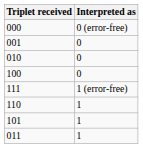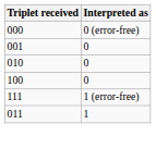 <table class=wikitable>
 <tr>
 <th>Triplet received</th>
 <th>Interpreted as</th>
 </tr>
 <tr>
 <td>000</td>
 <td>0 (error-free)</td>
 </tr>
 <tr>
 <td>001</td>
 <td>0</td>
 </tr>
 <tr>
 <td>010</td>
 <td>0</td>
 </tr>
 <tr>
 <td>100</td>
 <td>0</td>
 </tr>
 <tr>
 <td>111</td>
 <td>1 (error-free)</td>
 </tr>
 <tr>
-<td>110</td>
-<td>1</td>
-</tr>
-<tr>
-<td>101</td>
-<td>1</td>
-</tr>
-<tr>
 <td>011</td>
 <td>1</td>
 </tr>
 </table>
